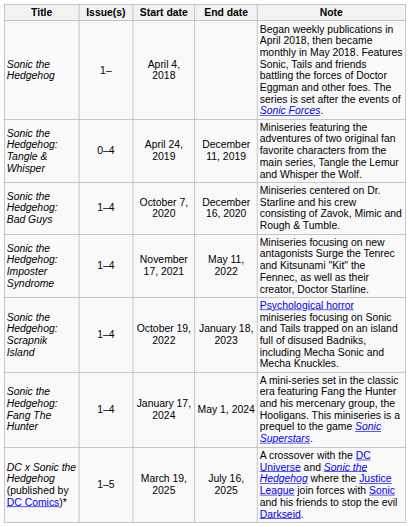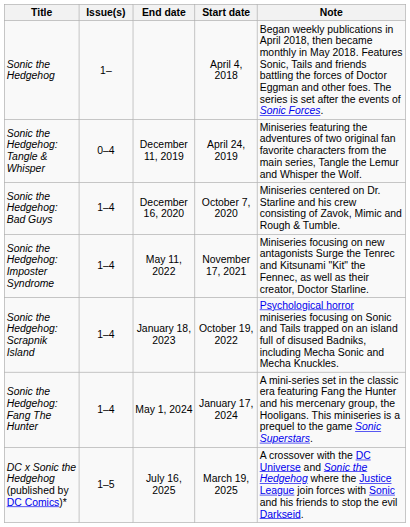 <table class="wikitable" width="99%">
 <tr>
 <th scope="col" width="10%" align="center">Title</th>
 <th scope="col" width="5%" align="center">Issue(s)</th>
+<th scope="col" width="5%" align="center">End date</th>
 <th scope="col" width="5%" align="center">Start date</th>
-<th scope="col" width="5%" align="center">End date</th>
 <th scope="col" width="25%" align="center">Note</th>
 </tr>
 <tr>
 <td><em>Sonic the Hedgehog</em></td>
 <td style="text-align: center;">1–</td>
+<td></td>
 <td style="text-align: center;">April 4, 2018</td>
-<td></td>
 <td>Began weekly publications in April 2018, then became monthly in May 2018. Features Sonic, Tails and friends battling the forces of Doctor Eggman and other foes. The series is set after the events of <em><a href='#'>Sonic Forces</a></em>.</td>
 </tr>
 <tr>
 <td><em>Sonic the Hedgehog: Tangle & Whisper</em></td>
 <td style="text-align: center;">0–4</td>
+<td style="text-align: center;">December 11, 2019</td>
 <td style="text-align: center;">April 24, 2019</td>
-<td style="text-align: center;">December 11, 2019</td>
 <td>Miniseries featuring the adventures of two original fan favorite characters from the main series, Tangle the Lemur and Whisper the Wolf.</td>
 </tr>
 <tr>
 <td><em>Sonic the Hedgehog: Bad Guys</em></td>
 <td style="text-align: center;">1–4</td>
+<td style="text-align: center;">December 16, 2020</td>
 <td style="text-align: center;">October 7, 2020</td>
-<td style="text-align: center;">December 16, 2020</td>
 <td>Miniseries centered on Dr. Starline and his crew consisting of Zavok, Mimic and Rough & Tumble.</td>
 </tr>
 <tr>
 <td><em>Sonic the Hedgehog: Imposter Syndrome</em></td>
 <td style="text-align: center;">1–4</td>
+<td style="text-align: center;">May 11, 2022</td>
 <td style="text-align: center;">November 17, 2021</td>
-<td style="text-align: center;">May 11, 2022</td>
 <td>Miniseries focusing on new antagonists Surge the Tenrec and Kitsunami "Kit" the Fennec, as well as their creator, Doctor Starline.</td>
 </tr>
 <tr>
 <td><em>Sonic the Hedgehog: Scrapnik Island</em></td>
 <td style="text-align: center;">1–4</td>
+<td style="text-align: center;">January 18, 2023</td>
 <td style="text-align: center;">October 19, 2022</td>
-<td style="text-align: center;">January 18, 2023</td>
 <td><a href='#'>Psychological horror</a> miniseries focusing on Sonic and Tails trapped on an island full of disused Badniks, including Mecha Sonic and Mecha Knuckles.</td>
 </tr>
 <tr>
 <td><em>Sonic the Hedgehog: Fang The Hunter</em></td>
 <td style="text-align: center;">1–4</td>
+<td style="text-align: center;">May 1, 2024</td>
 <td style="text-align: center;">January 17, 2024</td>
-<td style="text-align: center;">May 1, 2024</td>
 <td>A mini-series set in the classic era featuring Fang the Hunter and his mercenary group, the Hooligans. This miniseries is a prequel to the game <em><a href='#'>Sonic Superstars</a></em>.</td>
 </tr>
 <tr>
 <td><em>DC x Sonic the Hedgehog</em> (published by <a href='#'>DC Comics</a>)*</td>
 <td style="text-align: center;">1–5</td>
+<td style="text-align: center;">July 16, 2025</td>
 <td style="text-align: center;">March 19, 2025</td>
-<td style="text-align: center;">July 16, 2025</td>
 <td>A crossover with the <a href='#'>DC Universe</a> and <em><a href='#'>Sonic the Hedgehog</a></em> where the <a href='#'>Justice League</a> join forces with <a href='#'>Sonic</a> and his friends to stop the evil <a href='#'>Darkseid</a>.</td>
 </tr>
 </table>
